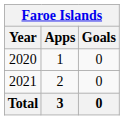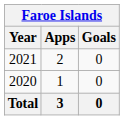 <table class="wikitable" style="text-align:center">
 <tr>
 <th colspan=3><a href='#'>Faroe Islands</a></th>
 </tr>
 <tr>
 <th>Year</th>
 <th>Apps</th>
 <th>Goals</th>
 </tr>
 <tr>
-<td>2020</td>
-<td>1</td>
+<td>2021</td>
+<td>2</td>
 <td>0</td>
 </tr>
 <tr>
-<td>2021</td>
-<td>2</td>
+<td>2020</td>
+<td>1</td>
 <td>0</td>
 </tr>
 <tr>
 <th>Total</th>
 <th>3</th>
 <th>0</th>
 </tr>
 </table>
